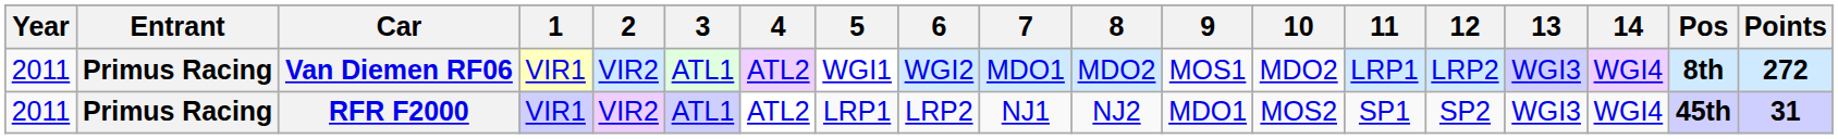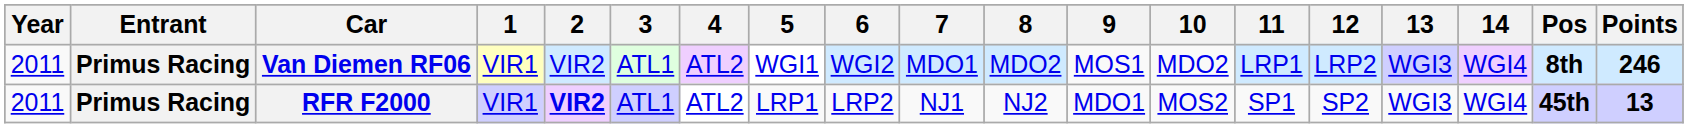 <table class="wikitable" style="text-align:center; font-size:90%">
 <tr>
 <th>Year</th>
 <th>Entrant</th>
 <th>Car</th>
 <th>1</th>
 <th>2</th>
 <th>3</th>
 <th>4</th>
 <th>5</th>
 <th>6</th>
 <th>7</th>
 <th>8</th>
 <th>9</th>
 <th>10</th>
 <th>11</th>
 <th>12</th>
 <th>13</th>
 <th>14</th>
 <th>Pos</th>
 <th>Points</th>
 </tr>
 <tr>
 <td><a href='#'>2011</a></td>
 <th>Primus Racing</th>
 <th><a href='#'>Van Diemen RF06</a></th>
 <td style="background-color:#ffffbf"><a href='#'>VIR1</a><br></td>
 <td style="background-color:#CFEAFF"><a href='#'>VIR2</a><br></td>
 <td style="background-color:#DFFFDF"><a href='#'>ATL1</a><br></td>
 <td style="background-color:#EFCFFF"><a href='#'>ATL2</a><br></td>
 <td style="background-color:#FFFFFF"><a href='#'>WGI1</a><br></td>
 <td style="background-color:#CFEAFF"><a href='#'>WGI2</a><br></td>
 <td style="background-color:#CFEAFF"><a href='#'>MDO1</a><br></td>
 <td style="background-color:#CFEAFF"><a href='#'>MDO2</a><br></td>
 <td><a href='#'>MOS1</a></td>
 <td><a href='#'>MDO2</a></td>
 <td style="background-color:#CFEAFF"><a href='#'>LRP1</a><br></td>
 <td style="background-color:#CFEAFF"><a href='#'>LRP2</a><br></td>
 <td style="background-color:#CFCFFF"><a href='#'>WGI3</a><br></td>
 <td style="background-color:#EFCFFF"><a href='#'>WGI4</a><br></td>
 <th style="background-color:#CFEAFF">8th</th>
-<th style="background-color:#CFEAFF">272</th>
+<th style="background-color:#CFEAFF">246</th>
 </tr>
 <tr>
 <td><a href='#'>2011</a></td>
 <th>Primus Racing</th>
 <th><a href='#'>RFR F2000</a></th>
 <td style="background-color:#CFCFFF"><a href='#'>VIR1</a><br></td>
-<td style="background-color:#EFCFFF"><a href='#'>VIR2</a><br></td>
+<td style="background-color:#EFCFFF"><strong><a href='#'>VIR2</a><br></strong></td>
 <td style="background-color:#CFCFFF"><a href='#'>ATL1</a><br></td>
 <td style="background-color:#FFFFFF"><a href='#'>ATL2</a><br></td>
 <td><a href='#'>LRP1</a></td>
 <td><a href='#'>LRP2</a></td>
 <td><a href='#'>NJ1</a></td>
 <td><a href='#'>NJ2</a></td>
 <td><a href='#'>MDO1</a></td>
 <td><a href='#'>MOS2</a></td>
 <td><a href='#'>SP1</a></td>
 <td><a href='#'>SP2</a></td>
 <td><a href='#'>WGI3</a></td>
 <td><a href='#'>WGI4</a></td>
 <th style="background-color:#CFCFFF">45th</th>
-<th style="background-color:#CFCFFF">31</th>
+<th style="background-color:#CFCFFF">13</th>
 </tr>
 </table>
